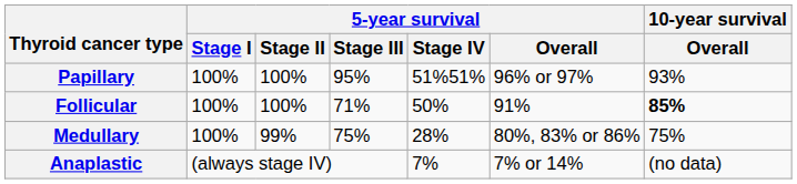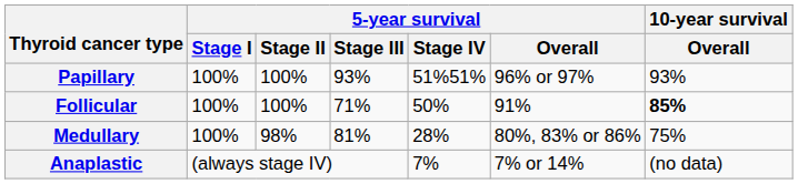 <table class="wikitable">
 <tr>
 <th rowspan=2> <br>Thyroid cancer type</th>
 <th colspan=5><a href='#'>5-year survival</a></th>
 <th>10-year survival</th>
 </tr>
 <tr>
 <th><a href='#'>Stage</a> I</th>
 <th>Stage II</th>
 <th>Stage III</th>
 <th>Stage IV</th>
 <th>Overall</th>
 <th>Overall</th>
 </tr>
 <tr>
 <th><a href='#'>Papillary</a></th>
 <td>100%</td>
 <td>100%</td>
-<td>95%</td>
+<td>93%</td>
 <td>51%51%</td>
 <td>96% or 97%</td>
 <td>93%</td>
 </tr>
 <tr>
 <th><a href='#'>Follicular</a></th>
 <td>100%</td>
 <td>100%</td>
 <td>71%</td>
 <td>50%</td>
 <td>91%</td>
 <td><strong>85%</strong></td>
 </tr>
 <tr>
 <th><a href='#'>Medullary</a></th>
 <td>100%</td>
-<td>99%</td>
-<td>75%</td>
+<td>98%</td>
+<td>81%</td>
 <td>28%</td>
 <td>80%, 83% or 86%</td>
 <td>75%</td>
 </tr>
 <tr>
 <th><a href='#'>Anaplastic</a></th>
 <td colspan=3>(always stage IV)</td>
 <td>7%</td>
 <td>7% or 14%</td>
 <td>(no data)</td>
 </tr>
 </table>
